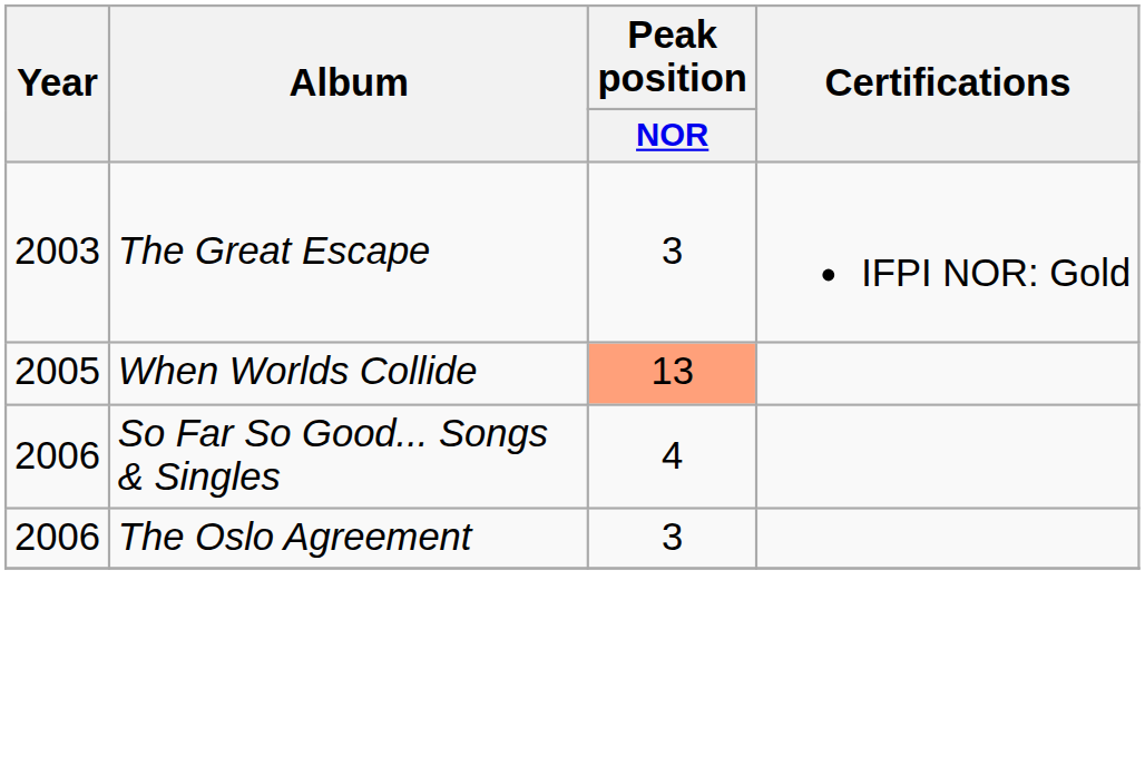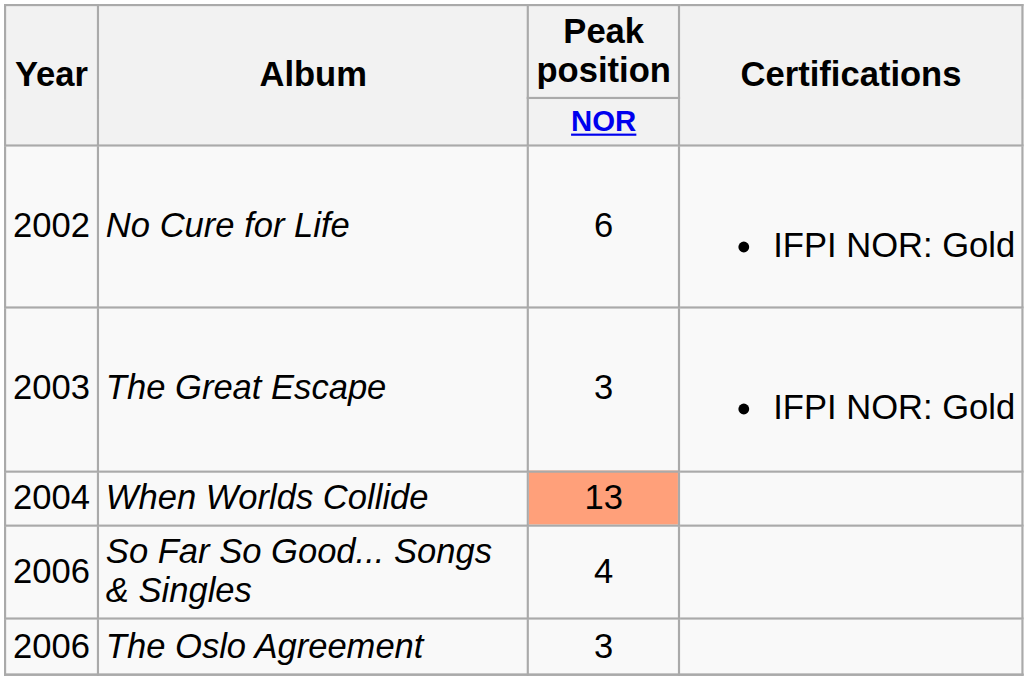 <table class="wikitable plainrowheaders" style="text-align:center;">
 <tr>
 <th scope="col" rowspan="2">Year</th>
 <th scope="col" rowspan="2" style="width:12em;">Album</th>
 <th scope="col">Peak position</th>
 <th scope="col" rowspan="2">Certifications</th>
 </tr>
 <tr>
 <th scope="col" style="width:3em;font-size:85%;"><a href='#'>NOR</a><br></th>
 </tr>
 <tr>
+<td>2002</td>
+<td style="text-align:left;"><em>No Cure for Life</em></td>
+<td>6</td>
+<td style="text-align:left;"><br><ul><li>IFPI NOR: Gold</li></ul></td>
+</tr>
+<tr>
 <td>2003</td>
 <td style="text-align:left;"><em>The Great Escape</em></td>
 <td>3</td>
 <td style="text-align:left;"><br><ul><li>IFPI NOR: Gold</li></ul></td>
 </tr>
 <tr>
-<td>2005</td>
+<td>2004</td>
 <td style="text-align:left;"><em>When Worlds Collide</em></td>
 <td style="background: lightsalmon;">13</td>
 <td style="text-align:left;"></td>
 </tr>
 <tr>
 <td>2006</td>
 <td style="text-align:left;"><em>So Far So Good... Songs & Singles</em></td>
 <td>4</td>
 <td style="text-align:left;"></td>
 </tr>
 <tr>
 <td>2006</td>
 <td style="text-align:left;"><em>The Oslo Agreement</em></td>
 <td>3</td>
 <td style="text-align:left;"></td>
 </tr>
 <tr>
 </tr>
 </table>
